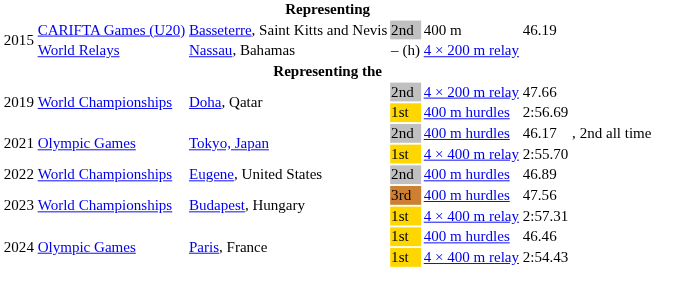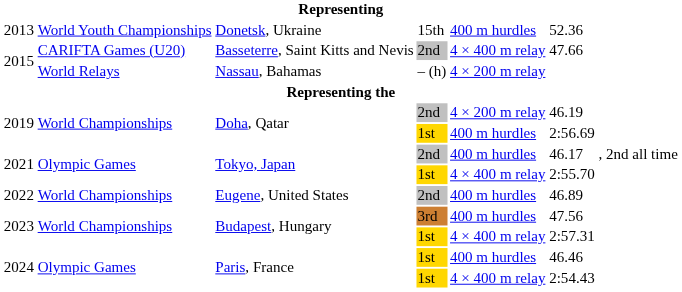 <table>
 <tr>
 <th colspan=7>Representing </th>
+</tr>
+<tr>
+<td>2013</td>
+<td><a href='#'>World Youth Championships</a></td>
+<td><a href='#'>Donetsk</a>, Ukraine</td>
+<td>15th</td>
+<td><a href='#'>400 m hurdles</a></td>
+<td>52.36</td>
+<td></td>
 </tr>
 <tr>
 <td rowspan=2>2015</td>
 <td><a href='#'>CARIFTA Games (U20)</a></td>
 <td><a href='#'>Basseterre</a>, Saint Kitts and Nevis</td>
 <td bgcolor=silver>2nd</td>
-<td>400 m</td>
-<td>46.19</td>
+<td><a href='#'>4 × 400 m relay</a></td>
+<td>47.66</td>
 <td></td>
 </tr>
 <tr>
 <td><a href='#'>World Relays</a></td>
 <td><a href='#'>Nassau</a>, Bahamas</td>
 <td>– (h)</td>
 <td data-sort-value="800 relay"><a href='#'>4 × 200 m relay</a></td>
 <td data-sort-value=999></td>
 <td></td>
 </tr>
 <tr>
 <th colspan=7>Representing the </th>
 </tr>
 <tr>
 <td rowspan=2>2019</td>
 <td rowspan=2><a href='#'>World Championships</a></td>
 <td rowspan=2><a href='#'>Doha</a>, Qatar</td>
 <td bgcolor=silver>2nd</td>
 <td data-sort-value="800 relay"><a href='#'>4 × 200 m relay</a></td>
-<td>47.66</td>
+<td>46.19</td>
 <td></td>
 </tr>
 <tr>
 <td bgcolor=gold>1st</td>
 <td><a href='#'>400 m hurdles</a></td>
 <td data-sort-value=176.69>2:56.69</td>
 <td> </td>
 </tr>
 <tr>
 <td rowspan=2>2021</td>
 <td rowspan=2><a href='#'>Olympic Games</a></td>
 <td rowspan=2><a href='#'>Tokyo, Japan</a></td>
 <td bgcolor=silver>2nd</td>
 <td><a href='#'>400 m hurdles</a></td>
 <td>46.17</td>
 <td> <strong></strong>, 2nd all time</td>
 </tr>
 <tr>
 <td bgcolor=gold>1st</td>
 <td><a href='#'>4 × 400 m relay</a></td>
 <td>2:55.70</td>
 <td></td>
 </tr>
 <tr>
 <td>2022</td>
 <td><a href='#'>World Championships</a></td>
 <td><a href='#'>Eugene</a>, United States</td>
 <td bgcolor=silver>2nd</td>
 <td><a href='#'>400 m hurdles</a></td>
 <td>46.89</td>
 <td></td>
 </tr>
 <tr>
 <td rowspan=2>2023</td>
 <td rowspan=2><a href='#'>World Championships</a></td>
 <td rowspan=2><a href='#'>Budapest</a>, Hungary</td>
 <td bgcolor= CD7F32>3rd</td>
 <td><a href='#'>400 m hurdles</a></td>
 <td>47.56</td>
 <td></td>
 </tr>
 <tr>
 <td bgcolor=gold>1st</td>
 <td><a href='#'>4 × 400 m relay</a></td>
 <td>2:57.31</td>
 <td></td>
 </tr>
 <tr>
 <td rowspan=2>2024</td>
 <td rowspan=2><a href='#'>Olympic Games</a></td>
 <td rowspan=2><a href='#'>Paris</a>, France</td>
 <td bgcolor=gold>1st</td>
 <td><a href='#'>400 m hurdles</a></td>
 <td>46.46</td>
 <td></td>
 </tr>
 <tr>
 <td bgcolor=gold>1st</td>
 <td><a href='#'>4 × 400 m relay</a></td>
 <td>2:54.43</td>
 <td></td>
 </tr>
 </table>
